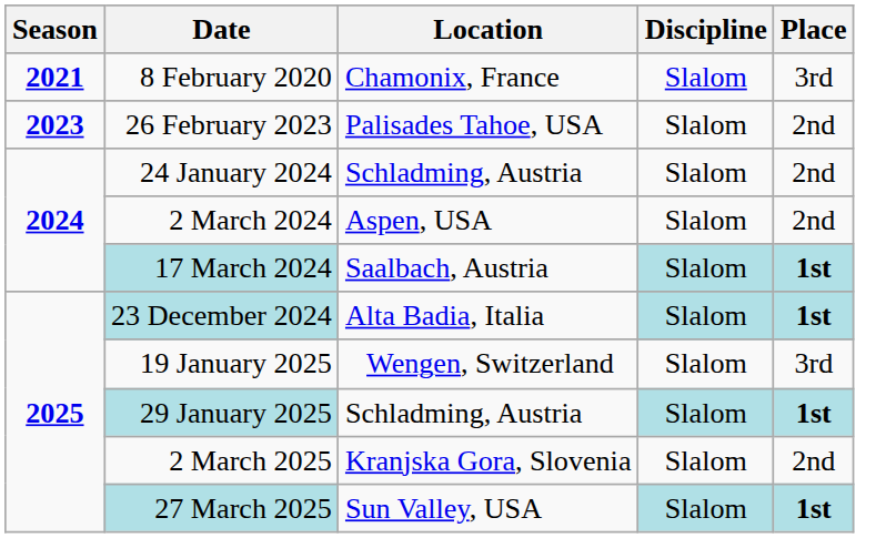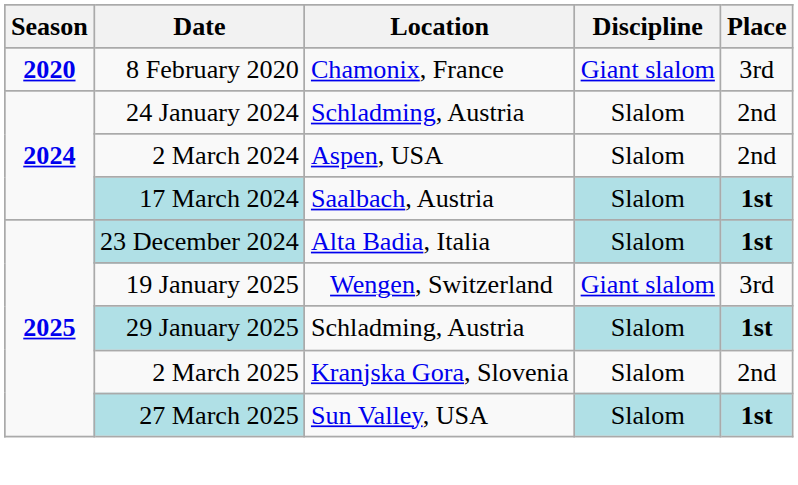 <table class="wikitable" style="text-align:center; font-size:95%;">
 <tr>
 <th>Season</th>
 <th>Date</th>
 <th>Location</th>
 <th>Discipline</th>
 <th>Place</th>
 </tr>
 <tr>
-<td><strong><a href='#'>2021</a></strong></td>
+<td><strong><a href='#'>2020</a></strong></td>
 <td align=right>8 February 2020</td>
 <td align=left> <a href='#'>Chamonix</a>, France</td>
-<td><a href='#'>Slalom</a></td>
+<td><a href='#'>Giant slalom</a></td>
 <td>3rd</td>
-</tr>
-<tr>
-<td><strong><a href='#'>2023</a></strong></td>
-<td align=right>26 February 2023</td>
-<td align=left> <a href='#'>Palisades Tahoe</a>, USA</td>
-<td>Slalom</td>
-<td>2nd</td>
 </tr>
 <tr>
 <td rowspan=3><strong><a href='#'>2024</a></strong></td>
 <td align=right>24 January 2024</td>
 <td align=left> <a href='#'>Schladming</a>, Austria</td>
 <td>Slalom</td>
 <td>2nd</td>
 </tr>
 <tr>
 <td align=right>2 March 2024</td>
 <td align=left> <a href='#'>Aspen</a>, USA</td>
 <td>Slalom</td>
 <td>2nd</td>
 </tr>
 <tr>
 <td align=right bgcolor="#BOEOE6">17 March 2024</td>
 <td align=left> <a href='#'>Saalbach</a>, Austria</td>
 <td bgcolor="#BOEOE6">Slalom</td>
 <td bgcolor="#BOEOE6"><strong>1st</strong></td>
 </tr>
 <tr>
 <td rowspan=5><strong><a href='#'>2025</a></strong></td>
 <td align=right bgcolor="#BOEOE6">23 December 2024</td>
 <td align=left> <a href='#'>Alta Badia</a>, Italia</td>
 <td bgcolor="#BOEOE6">Slalom</td>
 <td bgcolor="#BOEOE6"><strong>1st</strong></td>
 </tr>
 <tr>
 <td align=right>19 January 2025</td>
 <td align=left>   <a href='#'>Wengen</a>, Switzerland</td>
-<td>Slalom</td>
+<td><a href='#'>Giant slalom</a></td>
 <td>3rd</td>
 </tr>
 <tr>
 <td align=right bgcolor="#BOEOE6">29 January 2025</td>
 <td align=left> Schladming, Austria</td>
 <td bgcolor="#BOEOE6">Slalom</td>
 <td bgcolor="#BOEOE6"><strong>1st</strong></td>
 </tr>
 <tr>
 <td align=right>2 March 2025</td>
 <td align=left> <a href='#'>Kranjska Gora</a>, Slovenia</td>
 <td>Slalom</td>
 <td>2nd</td>
 </tr>
 <tr>
 <td align=right bgcolor="#BOEOE6">27 March 2025</td>
 <td align=left> <a href='#'>Sun Valley</a>, USA</td>
 <td bgcolor="#BOEOE6">Slalom</td>
 <td bgcolor="#BOEOE6"><strong>1st</strong></td>
 </tr>
 </table>
